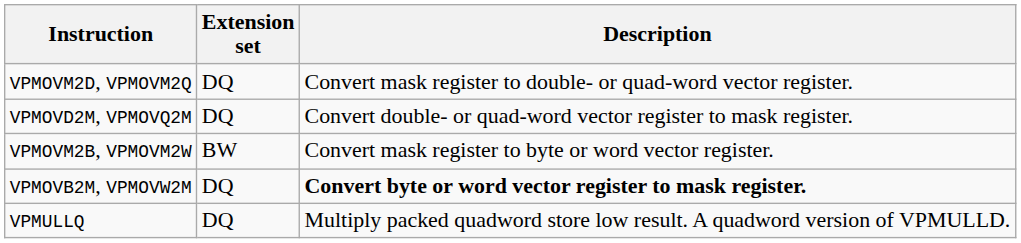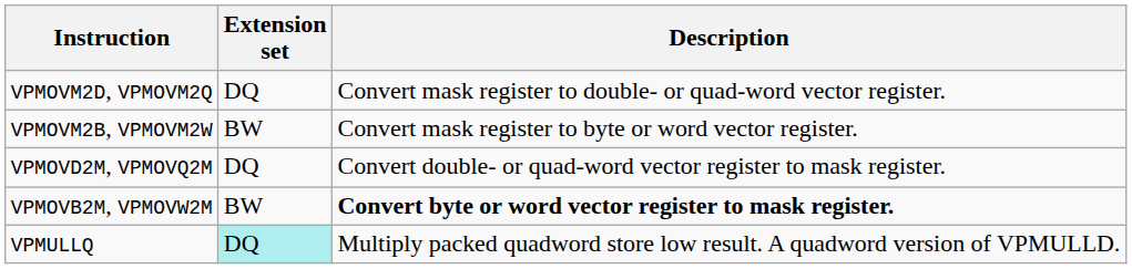 <table class="wikitable">
 <tr>
 <th scope="col">Instruction</th>
 <th scope="col">Extension<br>set</th>
 <th scope="col">Description</th>
 </tr>
 <tr>
 <td><code>VPMOVM2D</code>, <code>VPMOVM2Q</code></td>
 <td>DQ</td>
 <td>Convert mask register to double- or quad-word vector register.</td>
 </tr>
 <tr>
+<td><code>VPMOVM2B</code>, <code>VPMOVM2W</code></td>
+<td>BW</td>
+<td>Convert mask register to byte or word vector register.</td>
+</tr>
+<tr>
 <td><code>VPMOVD2M</code>, <code>VPMOVQ2M</code></td>
 <td>DQ</td>
 <td>Convert double- or quad-word vector register to mask register.</td>
 </tr>
 <tr>
-<td><code>VPMOVM2B</code>, <code>VPMOVM2W</code></td>
+<td><code>VPMOVB2M</code>, <code>VPMOVW2M</code></td>
 <td>BW</td>
-<td>Convert mask register to byte or word vector register.</td>
-</tr>
-<tr>
-<td><code>VPMOVB2M</code>, <code>VPMOVW2M</code></td>
-<td>DQ</td>
 <td><strong>Convert byte or word vector register to mask register.</strong></td>
 </tr>
 <tr>
 <td><code>VPMULLQ</code></td>
-<td>DQ</td>
+<td style="background: paleturquoise;">DQ</td>
 <td>Multiply packed quadword store low result. A quadword version of VPMULLD.</td>
 </tr>
 </table>
